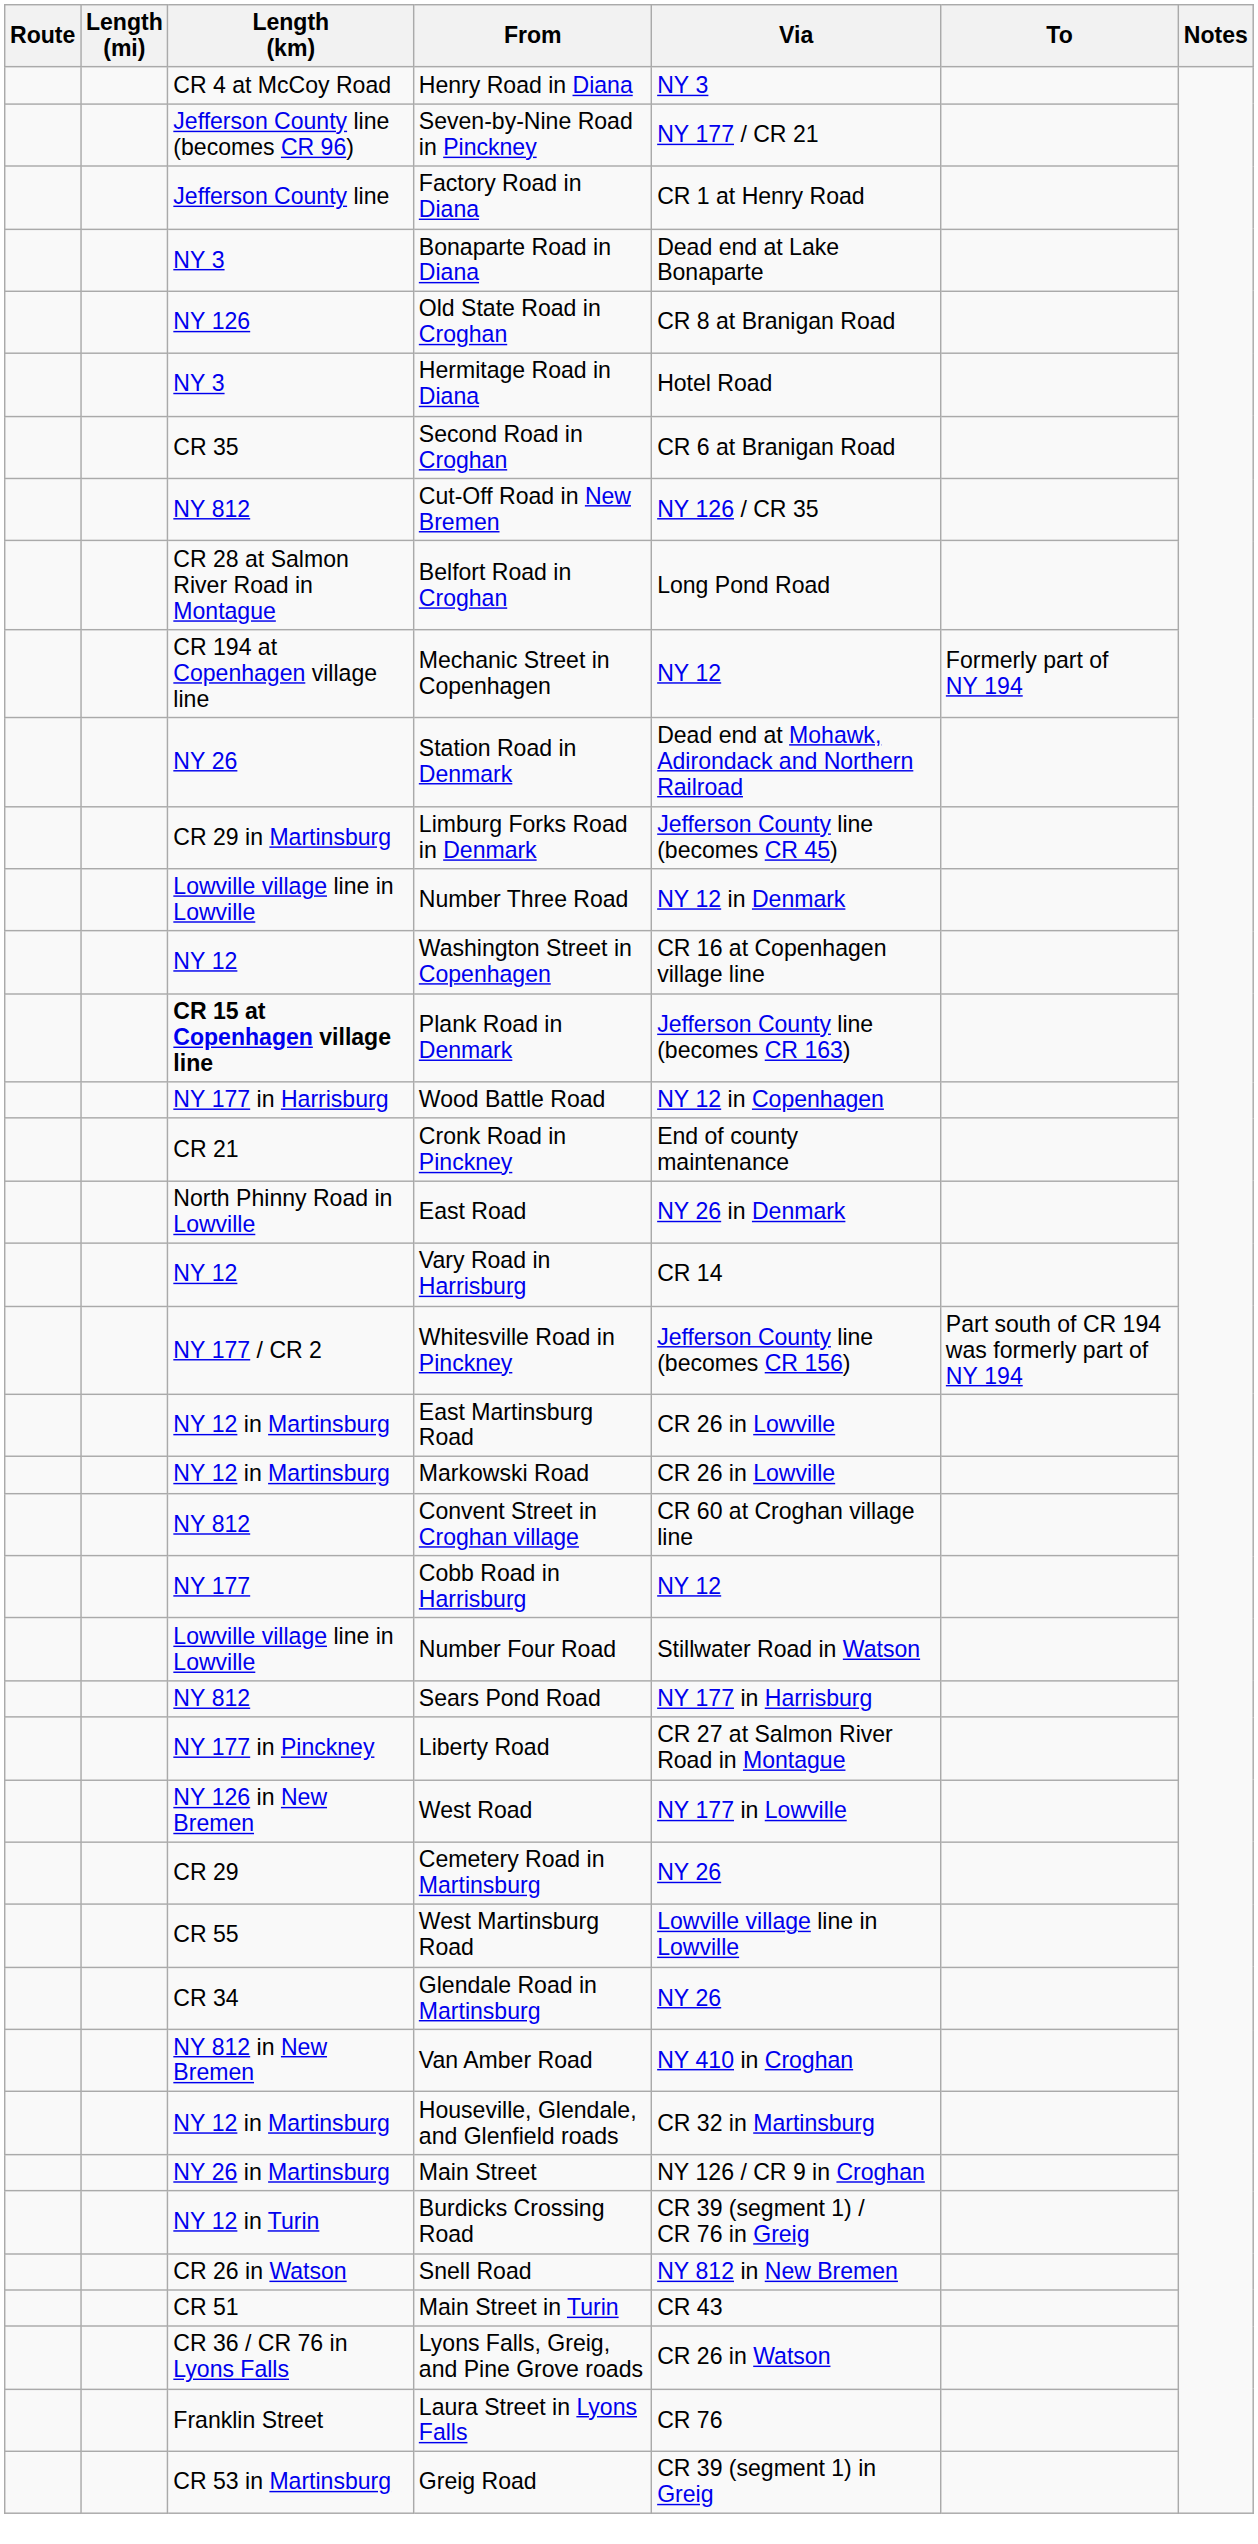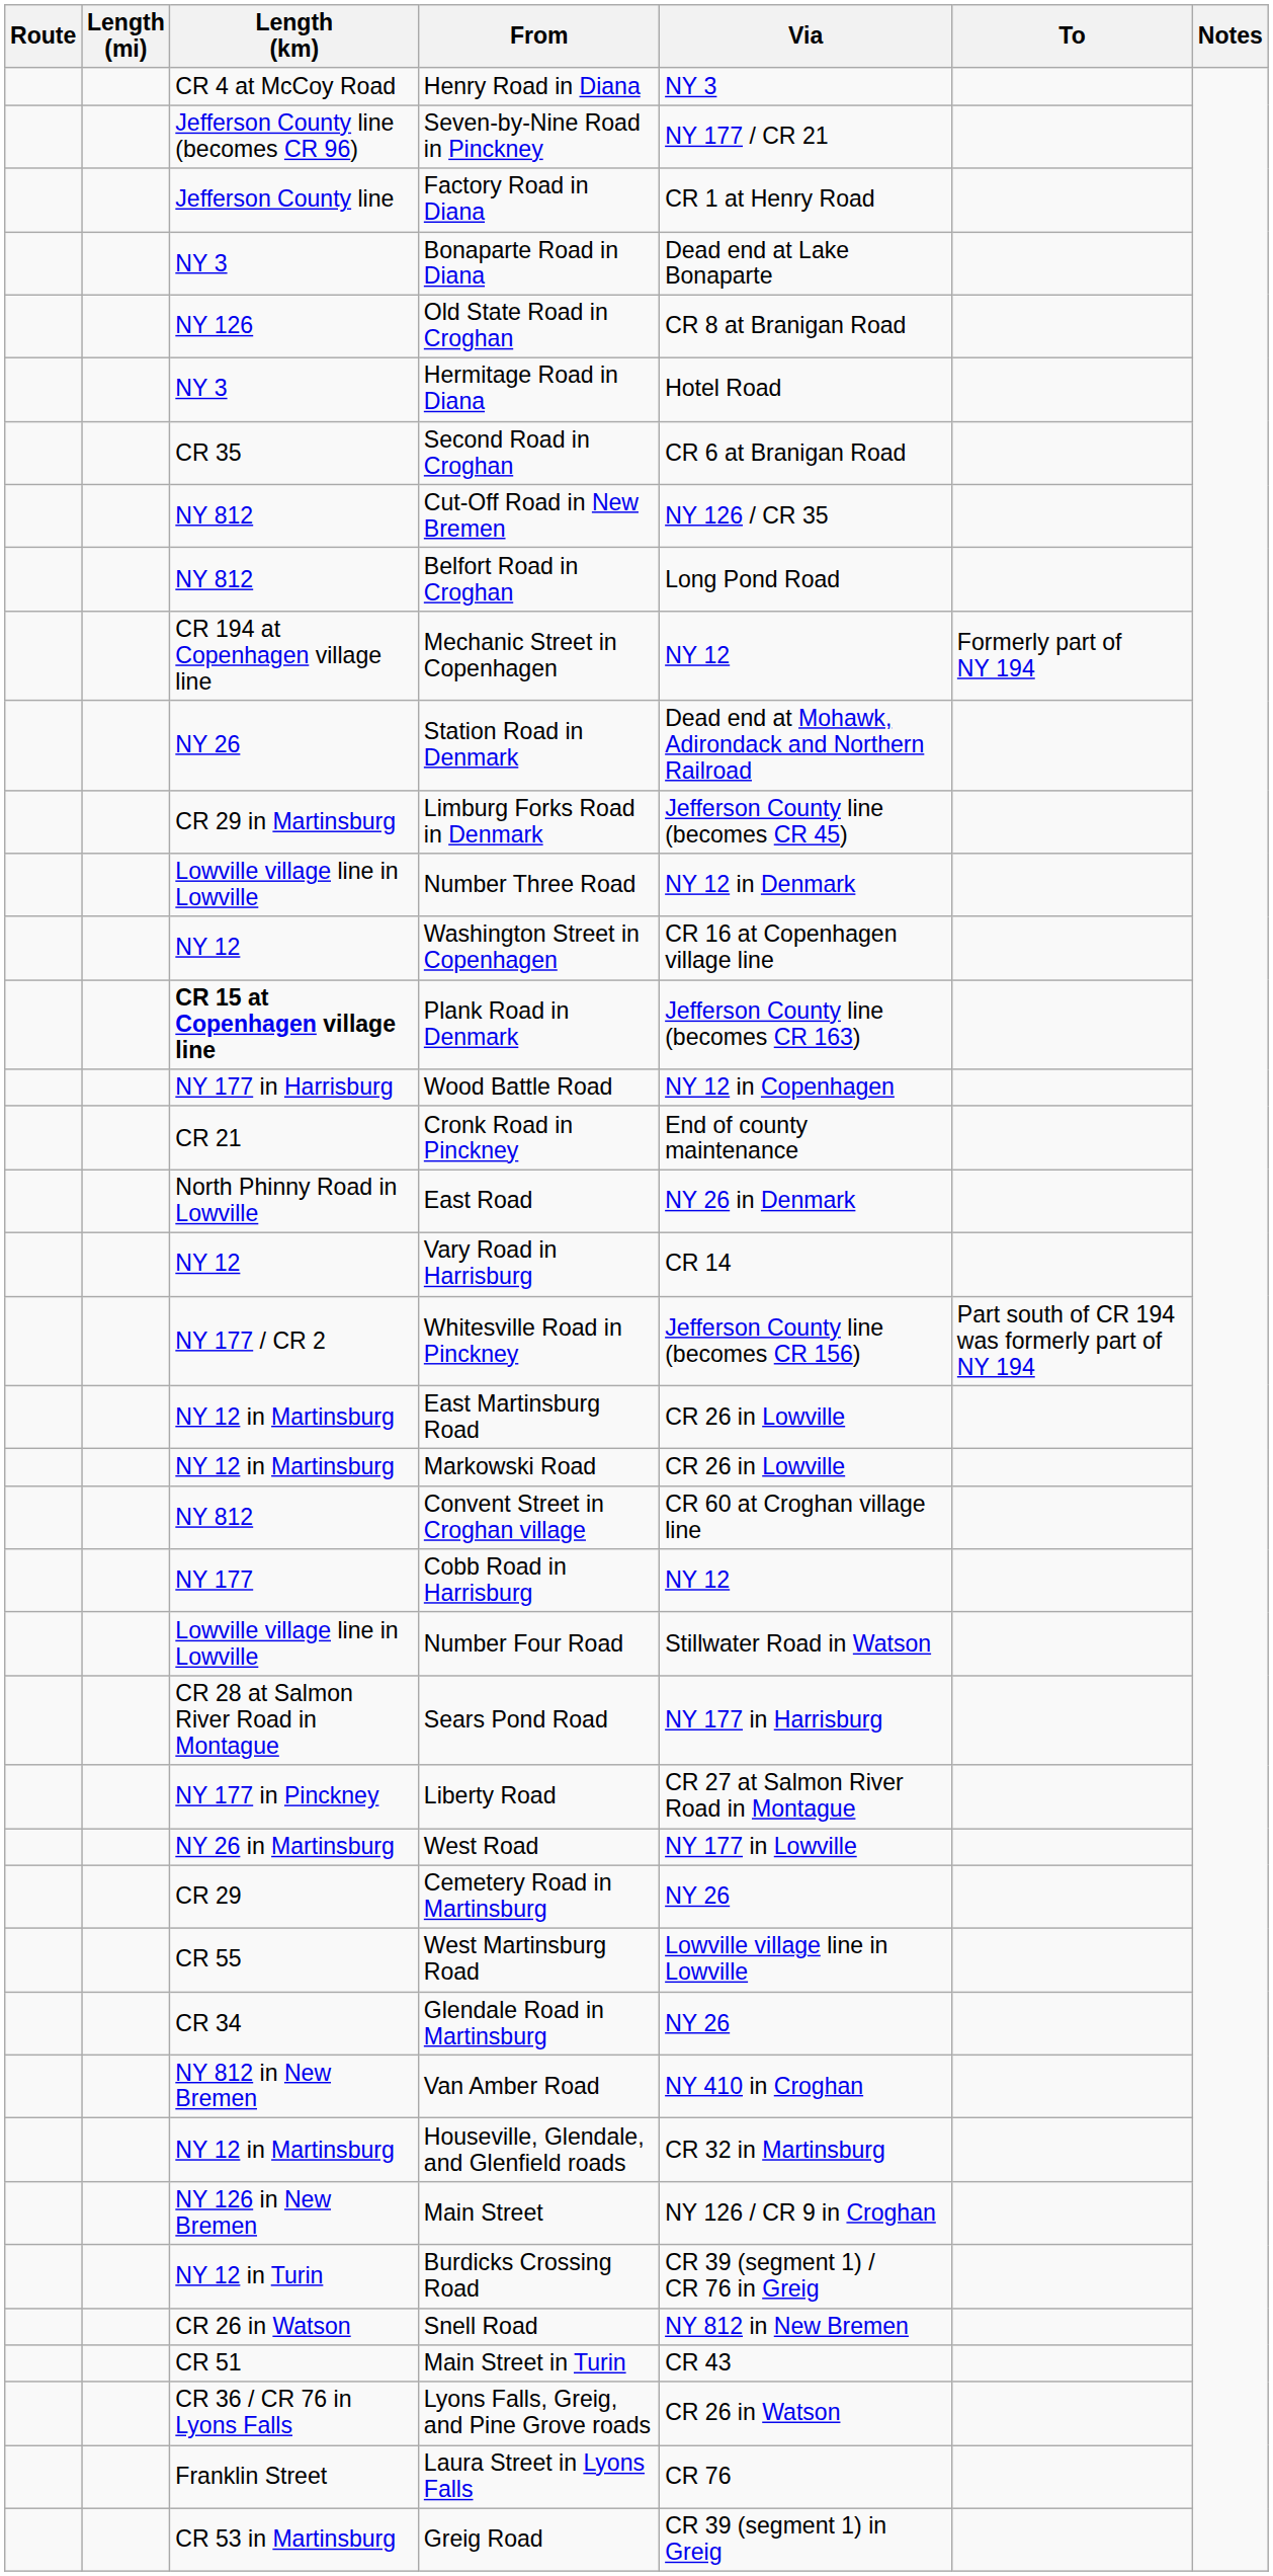 <table class="wikitable sortable">
 <tr>
 <th>Route</th>
 <th>Length<br>(mi)</th>
 <th>Length<br>(km)</th>
 <th class="unsortable">From</th>
 <th class="unsortable">Via</th>
 <th class="unsortable">To</th>
 <th class="unsortable">Notes</th>
 </tr>
 <tr>
 <td id="1"></td>
 <td></td>
 <td>CR 4 at McCoy Road</td>
 <td>Henry Road in <a href='#'>Diana</a></td>
 <td><a href='#'>NY 3</a></td>
 <td></td>
 </tr>
 <tr>
 <td id="2"></td>
 <td></td>
 <td><a href='#'>Jefferson County</a> line (becomes <a href='#'>CR 96</a>)</td>
 <td>Seven-by-Nine Road in <a href='#'>Pinckney</a></td>
 <td><a href='#'>NY&nbsp;177</a> / CR 21</td>
 <td></td>
 </tr>
 <tr>
 <td id="4"></td>
 <td></td>
 <td><a href='#'>Jefferson County</a> line</td>
 <td>Factory Road in <a href='#'>Diana</a></td>
 <td>CR 1 at Henry Road</td>
 <td></td>
 </tr>
 <tr>
 <td id="5"></td>
 <td></td>
 <td><a href='#'>NY 3</a></td>
 <td>Bonaparte Road in <a href='#'>Diana</a></td>
 <td>Dead end at Lake Bonaparte</td>
 <td></td>
 </tr>
 <tr>
 <td id="6"></td>
 <td></td>
 <td><a href='#'>NY&nbsp;126</a></td>
 <td>Old State Road in <a href='#'>Croghan</a></td>
 <td>CR 8 at Branigan Road</td>
 <td></td>
 </tr>
 <tr>
 <td id="7"></td>
 <td></td>
 <td><a href='#'>NY 3</a></td>
 <td>Hermitage Road in <a href='#'>Diana</a></td>
 <td>Hotel Road</td>
 <td></td>
 </tr>
 <tr>
 <td id="8"></td>
 <td></td>
 <td>CR 35</td>
 <td>Second Road in <a href='#'>Croghan</a></td>
 <td>CR 6 at Branigan Road</td>
 <td></td>
 </tr>
 <tr>
 <td id="9"></td>
 <td></td>
 <td><a href='#'>NY&nbsp;812</a></td>
 <td>Cut-Off Road in <a href='#'>New Bremen</a></td>
 <td><a href='#'>NY&nbsp;126</a> / CR 35</td>
 <td></td>
 </tr>
 <tr>
 <td id="10"></td>
 <td></td>
-<td>CR 28 at Salmon River Road in <a href='#'>Montague</a></td>
+<td><a href='#'>NY&nbsp;812</a></td>
 <td>Belfort Road in <a href='#'>Croghan</a></td>
 <td>Long Pond Road</td>
 <td></td>
 </tr>
 <tr>
 <td id="11"></td>
 <td></td>
 <td>CR 194 at <a href='#'>Copenhagen</a> village line</td>
 <td>Mechanic Street in Copenhagen</td>
 <td><a href='#'>NY&nbsp;12</a></td>
 <td>Formerly part of <a href='#'>NY&nbsp;194</a></td>
 </tr>
 <tr>
 <td id="12"></td>
 <td></td>
 <td><a href='#'>NY&nbsp;26</a></td>
 <td>Station Road in <a href='#'>Denmark</a></td>
 <td>Dead end at <a href='#'>Mohawk, Adirondack and Northern Railroad</a></td>
 <td></td>
 </tr>
 <tr>
 <td id="13"></td>
 <td></td>
 <td>CR 29 in <a href='#'>Martinsburg</a></td>
 <td>Limburg Forks Road in <a href='#'>Denmark</a></td>
 <td><a href='#'>Jefferson County</a> line (becomes <a href='#'>CR 45</a>)</td>
 <td></td>
 </tr>
 <tr>
 <td id="14"></td>
 <td></td>
 <td><a href='#'>Lowville village</a> line in <a href='#'>Lowville</a></td>
 <td>Number Three Road</td>
 <td><a href='#'>NY&nbsp;12</a> in <a href='#'>Denmark</a></td>
 <td></td>
 </tr>
 <tr>
 <td id="15"></td>
 <td></td>
 <td><a href='#'>NY&nbsp;12</a></td>
 <td>Washington Street in <a href='#'>Copenhagen</a></td>
 <td>CR 16 at Copenhagen village line</td>
 <td></td>
 </tr>
 <tr>
 <td id="16"></td>
 <td></td>
 <td><strong>CR 15 at <a href='#'>Copenhagen</a> village line</strong></td>
 <td>Plank Road in <a href='#'>Denmark</a></td>
 <td><a href='#'>Jefferson County</a> line (becomes <a href='#'>CR 163</a>)</td>
 <td></td>
 </tr>
 <tr>
 <td id="17"></td>
 <td></td>
 <td><a href='#'>NY&nbsp;177</a> in <a href='#'>Harrisburg</a></td>
 <td>Wood Battle Road</td>
 <td><a href='#'>NY&nbsp;12</a> in <a href='#'>Copenhagen</a></td>
 <td></td>
 </tr>
 <tr>
 <td id="18"></td>
 <td></td>
 <td>CR 21</td>
 <td>Cronk Road in <a href='#'>Pinckney</a></td>
 <td>End of county maintenance</td>
 <td></td>
 </tr>
 <tr>
 <td id="19"></td>
 <td></td>
 <td>North Phinny Road in <a href='#'>Lowville</a></td>
 <td>East Road</td>
 <td><a href='#'>NY&nbsp;26</a> in <a href='#'>Denmark</a></td>
 <td></td>
 </tr>
 <tr>
 <td id="20"></td>
 <td></td>
 <td><a href='#'>NY&nbsp;12</a></td>
 <td>Vary Road in <a href='#'>Harrisburg</a></td>
 <td>CR 14</td>
 <td></td>
 </tr>
 <tr>
 <td id="21"></td>
 <td></td>
 <td><a href='#'>NY&nbsp;177</a> / CR 2</td>
 <td>Whitesville Road in <a href='#'>Pinckney</a></td>
 <td><a href='#'>Jefferson County</a> line (becomes <a href='#'>CR 156</a>)</td>
 <td>Part south of CR 194 was formerly part of <a href='#'>NY&nbsp;194</a></td>
 </tr>
 <tr>
 <td id="22"></td>
 <td></td>
 <td><a href='#'>NY&nbsp;12</a> in <a href='#'>Martinsburg</a></td>
 <td>East Martinsburg Road</td>
 <td>CR 26 in <a href='#'>Lowville</a></td>
 <td></td>
 </tr>
 <tr>
 <td id="23"></td>
 <td></td>
 <td><a href='#'>NY&nbsp;12</a> in <a href='#'>Martinsburg</a></td>
 <td>Markowski Road</td>
 <td>CR 26 in <a href='#'>Lowville</a></td>
 <td></td>
 </tr>
 <tr>
 <td id="24"></td>
 <td></td>
 <td><a href='#'>NY&nbsp;812</a></td>
 <td>Convent Street in <a href='#'>Croghan village</a></td>
 <td>CR 60 at Croghan village line</td>
 <td></td>
 </tr>
 <tr>
 <td id="25"></td>
 <td></td>
 <td><a href='#'>NY&nbsp;177</a></td>
 <td>Cobb Road in <a href='#'>Harrisburg</a></td>
 <td><a href='#'>NY&nbsp;12</a></td>
 <td></td>
 </tr>
 <tr>
 <td id="26"></td>
 <td></td>
 <td><a href='#'>Lowville village</a> line in <a href='#'>Lowville</a></td>
 <td>Number Four Road</td>
 <td>Stillwater Road in <a href='#'>Watson</a></td>
 <td></td>
 </tr>
 <tr>
 <td id="27"></td>
 <td></td>
-<td><a href='#'>NY&nbsp;812</a></td>
+<td>CR 28 at Salmon River Road in <a href='#'>Montague</a></td>
 <td>Sears Pond Road</td>
 <td><a href='#'>NY&nbsp;177</a> in <a href='#'>Harrisburg</a></td>
 <td></td>
 </tr>
 <tr>
 <td id="28"></td>
 <td></td>
 <td><a href='#'>NY&nbsp;177</a> in <a href='#'>Pinckney</a></td>
 <td>Liberty Road</td>
 <td>CR 27 at Salmon River Road in <a href='#'>Montague</a></td>
 <td></td>
 </tr>
 <tr>
 <td id="29"></td>
 <td></td>
-<td><a href='#'>NY&nbsp;126</a> in <a href='#'>New Bremen</a></td>
+<td><a href='#'>NY&nbsp;26</a> in <a href='#'>Martinsburg</a></td>
 <td>West Road</td>
 <td><a href='#'>NY&nbsp;177</a> in <a href='#'>Lowville</a></td>
 <td></td>
 </tr>
 <tr>
 <td id="30"></td>
 <td></td>
 <td>CR 29</td>
 <td>Cemetery Road in <a href='#'>Martinsburg</a></td>
 <td><a href='#'>NY&nbsp;26</a></td>
 <td></td>
 </tr>
 <tr>
 <td id="31"></td>
 <td></td>
 <td>CR 55</td>
 <td>West Martinsburg Road</td>
 <td><a href='#'>Lowville village</a> line in <a href='#'>Lowville</a></td>
 <td></td>
 </tr>
 <tr>
 <td id="32"></td>
 <td></td>
 <td>CR 34</td>
 <td>Glendale Road in <a href='#'>Martinsburg</a></td>
 <td><a href='#'>NY&nbsp;26</a></td>
 <td></td>
 </tr>
 <tr>
 <td id="33"></td>
 <td></td>
 <td><a href='#'>NY&nbsp;812</a> in <a href='#'>New Bremen</a></td>
 <td>Van Amber Road</td>
 <td><a href='#'>NY&nbsp;410</a> in <a href='#'>Croghan</a></td>
 <td></td>
 </tr>
 <tr>
 <td id="34"></td>
 <td></td>
 <td><a href='#'>NY&nbsp;12</a> in <a href='#'>Martinsburg</a></td>
 <td>Houseville, Glendale, and Glenfield roads</td>
 <td>CR 32 in <a href='#'>Martinsburg</a></td>
 <td></td>
 </tr>
 <tr>
 <td id="35"></td>
 <td></td>
-<td><a href='#'>NY&nbsp;26</a> in <a href='#'>Martinsburg</a></td>
+<td><a href='#'>NY&nbsp;126</a> in <a href='#'>New Bremen</a></td>
 <td>Main Street</td>
 <td>NY 126 / CR 9 in <a href='#'>Croghan</a></td>
 <td></td>
 </tr>
 <tr>
 <td id="36"></td>
 <td></td>
 <td><a href='#'>NY&nbsp;12</a> in <a href='#'>Turin</a></td>
 <td>Burdicks Crossing Road</td>
 <td>CR 39 (segment 1) / CR 76 in <a href='#'>Greig</a></td>
 <td></td>
 </tr>
 <tr>
 <td id="37"></td>
 <td></td>
 <td>CR 26 in <a href='#'>Watson</a></td>
 <td>Snell Road</td>
 <td><a href='#'>NY&nbsp;812</a> in <a href='#'>New Bremen</a></td>
 <td></td>
 </tr>
 <tr>
 <td id="38"></td>
 <td></td>
 <td>CR 51</td>
 <td>Main Street in <a href='#'>Turin</a></td>
 <td>CR 43</td>
 <td></td>
 </tr>
 <tr>
 <td id="39-1"></td>
 <td></td>
 <td>CR 36 / CR 76 in <a href='#'>Lyons Falls</a></td>
 <td>Lyons Falls, Greig, and Pine Grove roads</td>
 <td>CR 26 in <a href='#'>Watson</a></td>
 <td></td>
 </tr>
 <tr>
 <td id="39-2"></td>
 <td></td>
 <td>Franklin Street</td>
 <td>Laura Street in <a href='#'>Lyons Falls</a></td>
 <td>CR 76</td>
 <td></td>
 </tr>
 <tr>
 <td id="40"></td>
 <td></td>
 <td>CR 53 in <a href='#'>Martinsburg</a></td>
 <td>Greig Road</td>
 <td>CR 39 (segment 1) in <a href='#'>Greig</a></td>
 <td></td>
 </tr>
 </table>
